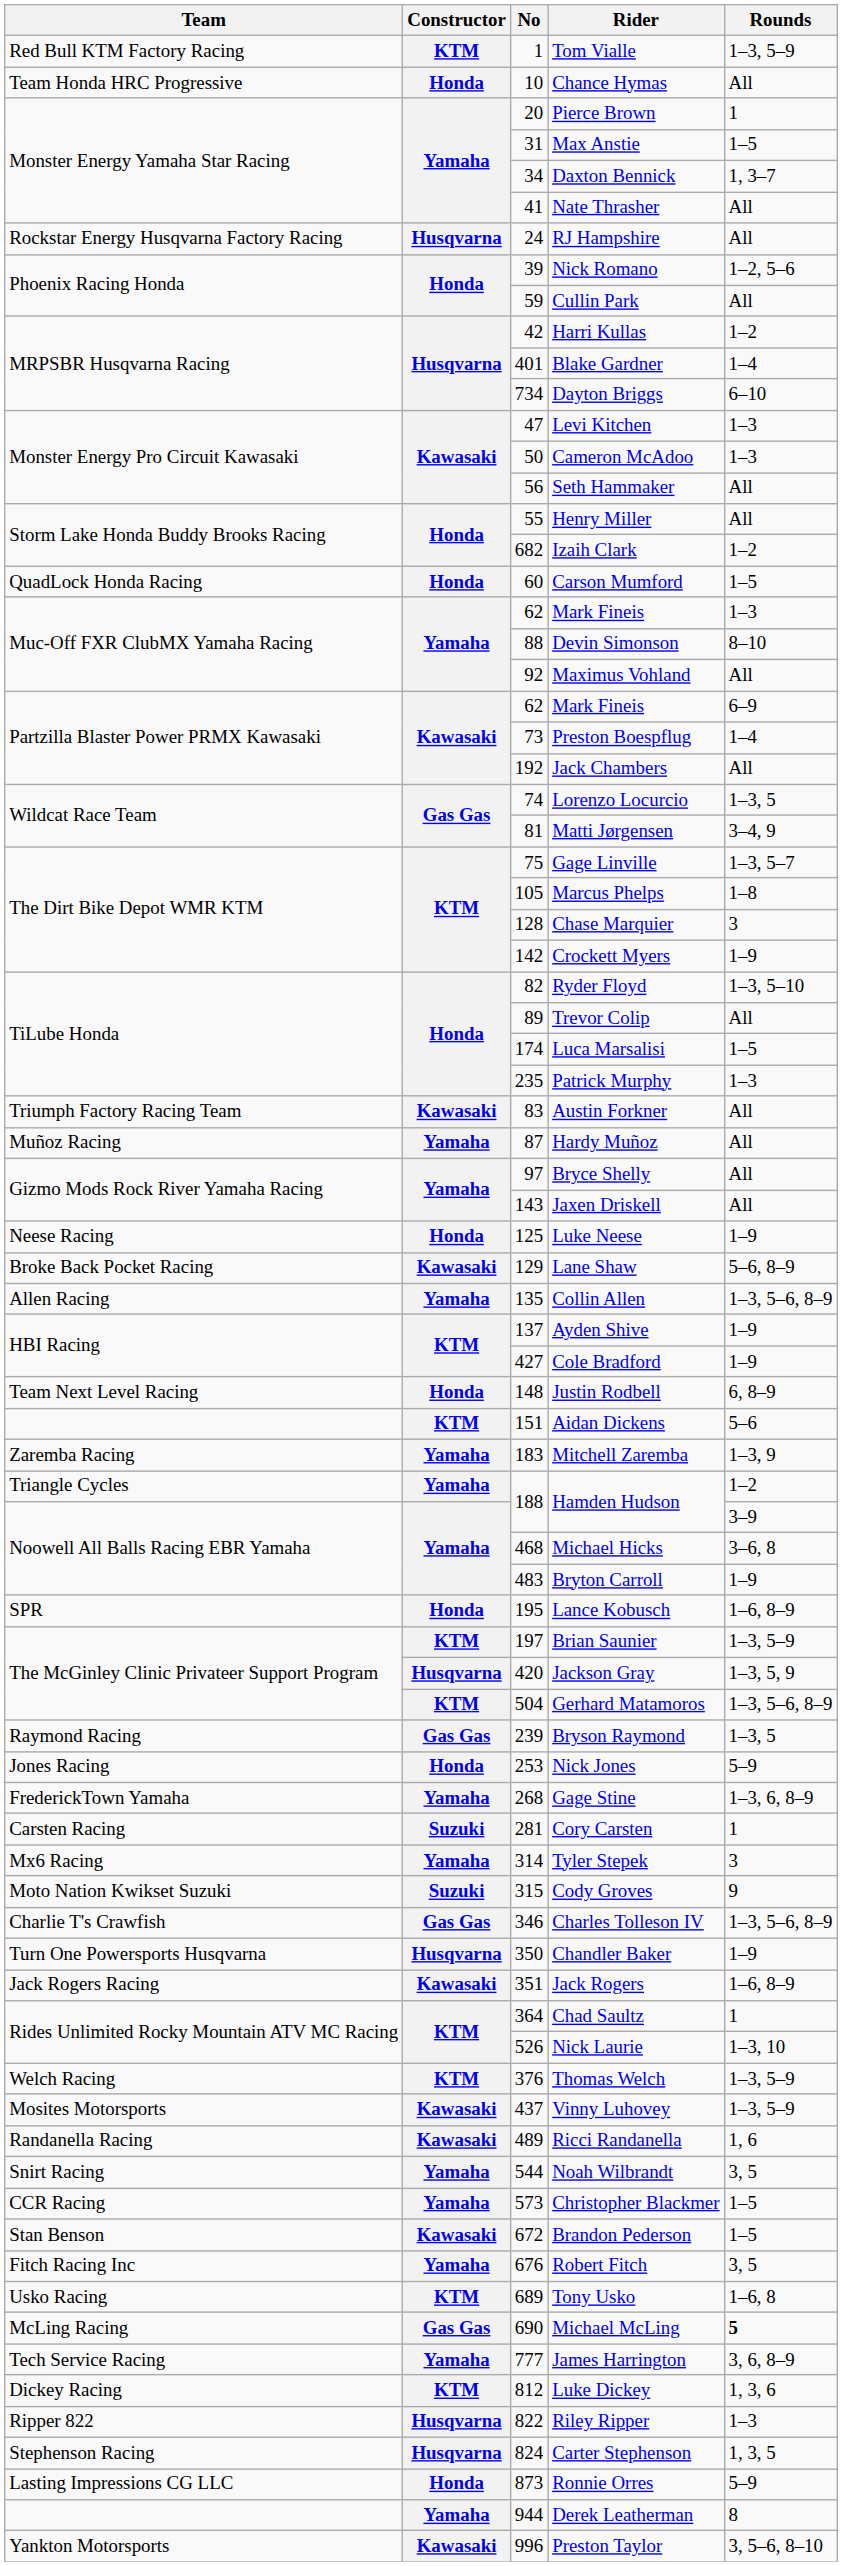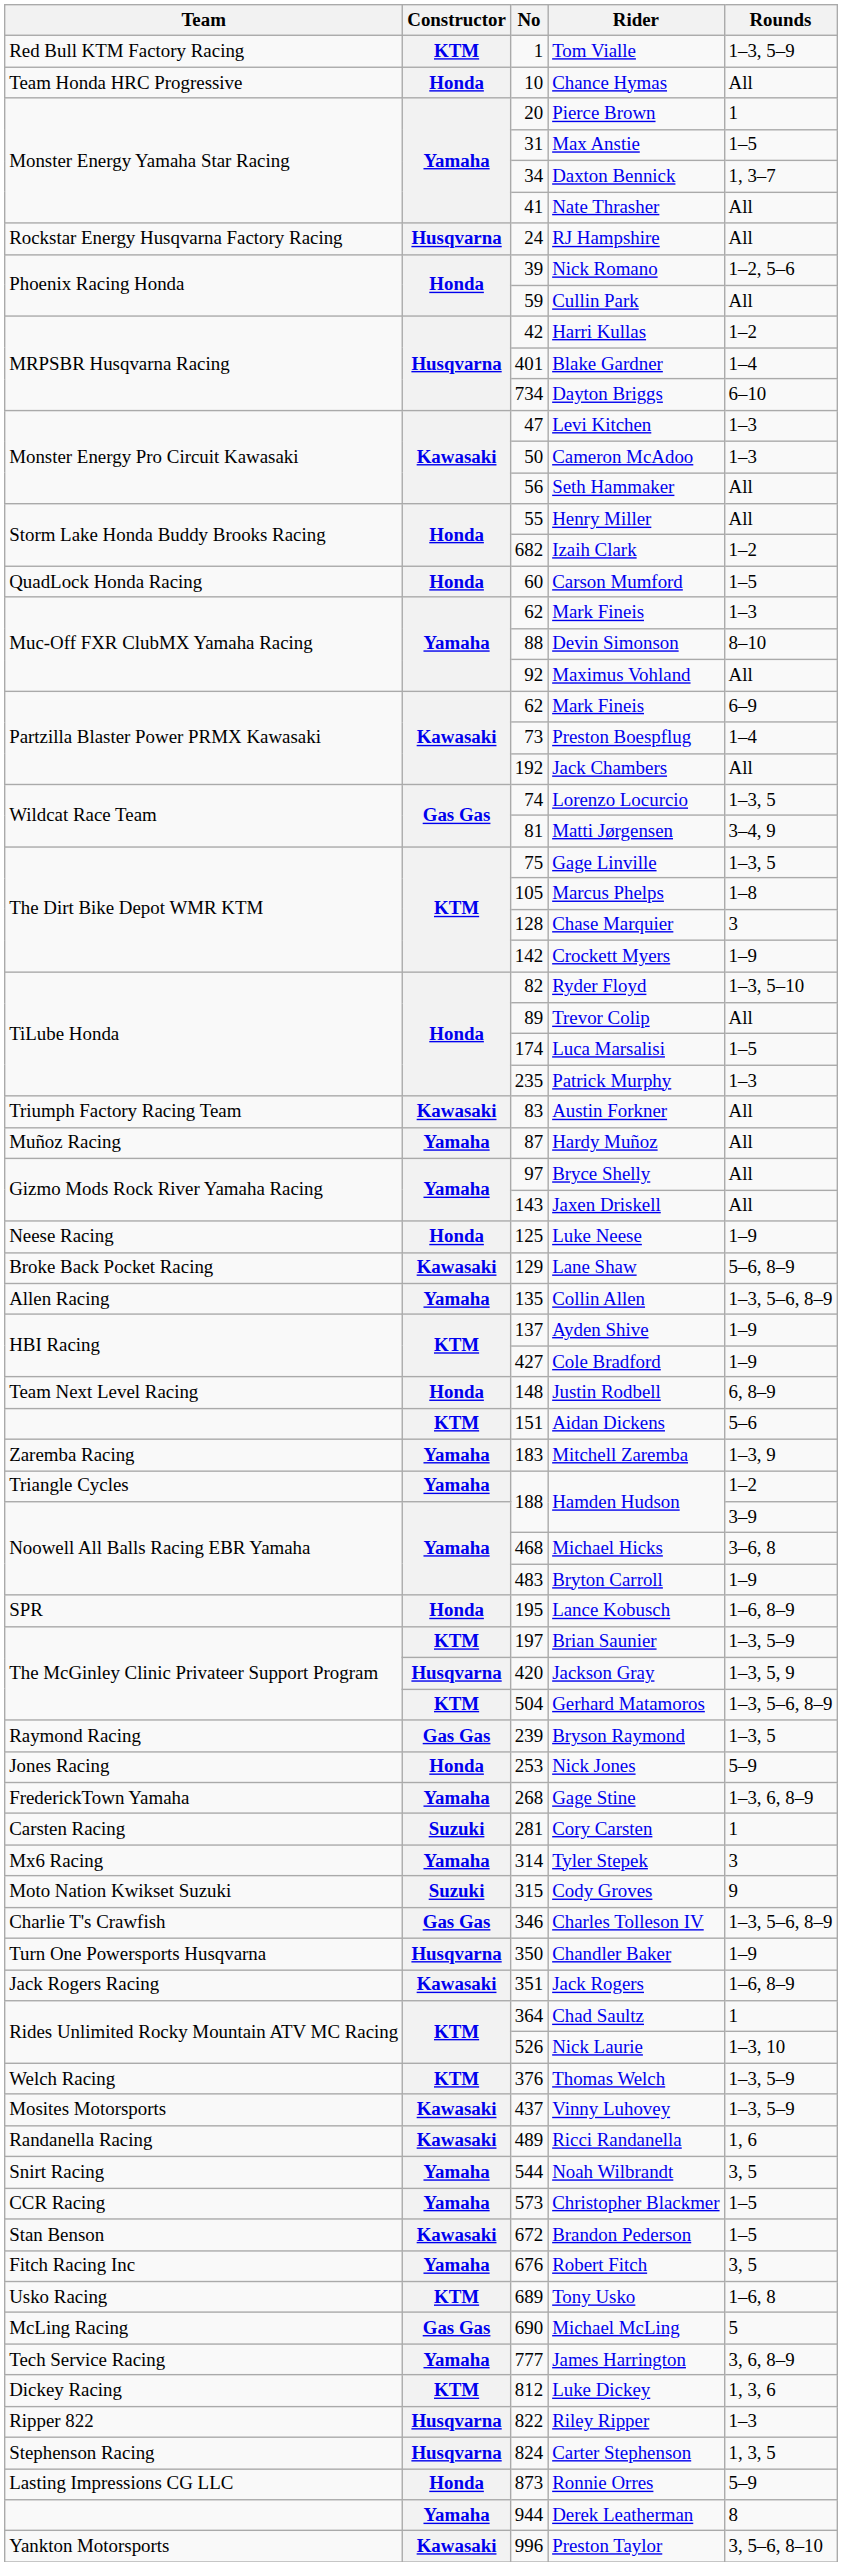 <table class="wikitable" style="font-size: 85%;">
 <tr>
 <th>Team</th>
 <th>Constructor</th>
 <th>No</th>
 <th>Rider</th>
 <th>Rounds</th>
 </tr>
 <tr>
 <td>Red Bull KTM Factory Racing</td>
 <th><a href='#'>KTM</a></th>
 <td align="right">1</td>
 <td> <a href='#'>Tom Vialle</a></td>
 <td>1–3, 5–9</td>
 </tr>
 <tr>
 <td>Team Honda HRC Progressive</td>
 <th><a href='#'>Honda</a></th>
 <td align="right">10</td>
 <td> <a href='#'>Chance Hymas</a></td>
 <td>All</td>
 </tr>
 <tr>
 <td rowspan=4>Monster Energy Yamaha Star Racing</td>
 <th rowspan=4><a href='#'>Yamaha</a></th>
 <td align="right">20</td>
 <td> <a href='#'>Pierce Brown</a></td>
 <td>1</td>
 </tr>
 <tr>
 <td align="right">31</td>
 <td> <a href='#'>Max Anstie</a></td>
 <td>1–5</td>
 </tr>
 <tr>
 <td align="right">34</td>
 <td> <a href='#'>Daxton Bennick</a></td>
 <td>1, 3–7</td>
 </tr>
 <tr>
 <td align="right">41</td>
 <td> <a href='#'>Nate Thrasher</a></td>
 <td>All</td>
 </tr>
 <tr>
 <td>Rockstar Energy Husqvarna Factory Racing</td>
 <th><a href='#'>Husqvarna</a></th>
 <td align="right">24</td>
 <td> <a href='#'>RJ Hampshire</a></td>
 <td>All</td>
 </tr>
 <tr>
 <td rowspan=2>Phoenix Racing Honda</td>
 <th rowspan=2><a href='#'>Honda</a></th>
 <td align="right">39</td>
 <td> <a href='#'>Nick Romano</a></td>
 <td>1–2, 5–6</td>
 </tr>
 <tr>
 <td align="right">59</td>
 <td> <a href='#'>Cullin Park</a></td>
 <td>All</td>
 </tr>
 <tr>
 <td rowspan=3>MRPSBR Husqvarna Racing</td>
 <th rowspan=3><a href='#'>Husqvarna</a></th>
 <td align="right">42</td>
 <td> <a href='#'>Harri Kullas</a></td>
 <td>1–2</td>
 </tr>
 <tr>
 <td align="right">401</td>
 <td> <a href='#'>Blake Gardner</a></td>
 <td>1–4</td>
 </tr>
 <tr>
 <td align="right">734</td>
 <td> <a href='#'>Dayton Briggs</a></td>
 <td>6–10</td>
 </tr>
 <tr>
 <td rowspan=3>Monster Energy Pro Circuit Kawasaki</td>
 <th rowspan=3><a href='#'>Kawasaki</a></th>
 <td align="right">47</td>
 <td> <a href='#'>Levi Kitchen</a></td>
 <td>1–3</td>
 </tr>
 <tr>
 <td align="right">50</td>
 <td> <a href='#'>Cameron McAdoo</a></td>
 <td>1–3</td>
 </tr>
 <tr>
 <td align="right">56</td>
 <td> <a href='#'>Seth Hammaker</a></td>
 <td>All</td>
 </tr>
 <tr>
 <td rowspan=2>Storm Lake Honda Buddy Brooks Racing</td>
 <th rowspan=2><a href='#'>Honda</a></th>
 <td align="right">55</td>
 <td> <a href='#'>Henry Miller</a></td>
 <td>All</td>
 </tr>
 <tr>
 <td align="right">682</td>
 <td> <a href='#'>Izaih Clark</a></td>
 <td>1–2</td>
 </tr>
 <tr>
 <td>QuadLock Honda Racing</td>
 <th><a href='#'>Honda</a></th>
 <td align="right">60</td>
 <td> <a href='#'>Carson Mumford</a></td>
 <td>1–5</td>
 </tr>
 <tr>
 <td rowspan=3>Muc-Off FXR ClubMX Yamaha Racing</td>
 <th rowspan=3><a href='#'>Yamaha</a></th>
 <td align="right">62</td>
 <td> <a href='#'>Mark Fineis</a></td>
 <td>1–3</td>
 </tr>
 <tr>
 <td align="right">88</td>
 <td> <a href='#'>Devin Simonson</a></td>
 <td>8–10</td>
 </tr>
 <tr>
 <td align="right">92</td>
 <td> <a href='#'>Maximus Vohland</a></td>
 <td>All</td>
 </tr>
 <tr>
 <td rowspan=3>Partzilla Blaster Power PRMX Kawasaki</td>
 <th rowspan=3><a href='#'>Kawasaki</a></th>
 <td align="right">62</td>
 <td> <a href='#'>Mark Fineis</a></td>
 <td>6–9</td>
 </tr>
 <tr>
 <td align="right">73</td>
 <td> <a href='#'>Preston Boespflug</a></td>
 <td>1–4</td>
 </tr>
 <tr>
 <td align="right">192</td>
 <td> <a href='#'>Jack Chambers</a></td>
 <td>All</td>
 </tr>
 <tr>
 <td rowspan=2>Wildcat Race Team</td>
 <th rowspan=2><a href='#'>Gas Gas</a></th>
 <td align="right">74</td>
 <td> <a href='#'>Lorenzo Locurcio</a></td>
 <td>1–3, 5</td>
 </tr>
 <tr>
 <td align="right">81</td>
 <td> <a href='#'>Matti Jørgensen</a></td>
 <td>3–4, 9</td>
 </tr>
 <tr>
 <td rowspan=4>The Dirt Bike Depot WMR KTM</td>
 <th rowspan=4><a href='#'>KTM</a></th>
 <td align="right">75</td>
 <td> <a href='#'>Gage Linville</a></td>
-<td>1–3, 5–7</td>
+<td>1–3, 5</td>
 </tr>
 <tr>
 <td align="right">105</td>
 <td> <a href='#'>Marcus Phelps</a></td>
 <td>1–8</td>
 </tr>
 <tr>
 <td align="right">128</td>
 <td> <a href='#'>Chase Marquier</a></td>
 <td>3</td>
 </tr>
 <tr>
 <td align="right">142</td>
 <td> <a href='#'>Crockett Myers</a></td>
 <td>1–9</td>
 </tr>
 <tr>
 <td rowspan=4>TiLube Honda</td>
 <th rowspan=4><a href='#'>Honda</a></th>
 <td align="right">82</td>
 <td> <a href='#'>Ryder Floyd</a></td>
 <td>1–3, 5–10</td>
 </tr>
 <tr>
 <td align="right">89</td>
 <td> <a href='#'>Trevor Colip</a></td>
 <td>All</td>
 </tr>
 <tr>
 <td align="right">174</td>
 <td> <a href='#'>Luca Marsalisi</a></td>
 <td>1–5</td>
 </tr>
 <tr>
 <td align="right">235</td>
 <td> <a href='#'>Patrick Murphy</a></td>
 <td>1–3</td>
 </tr>
 <tr>
 <td>Triumph Factory Racing Team</td>
 <th><a href='#'>Kawasaki</a></th>
 <td align="right">83</td>
 <td> <a href='#'>Austin Forkner</a></td>
 <td>All</td>
 </tr>
 <tr>
 <td>Muñoz Racing</td>
 <th><a href='#'>Yamaha</a></th>
 <td align="right">87</td>
 <td> <a href='#'>Hardy Muñoz</a></td>
 <td>All</td>
 </tr>
 <tr>
 <td rowspan=2>Gizmo Mods Rock River Yamaha Racing</td>
 <th rowspan=2><a href='#'>Yamaha</a></th>
 <td align="right">97</td>
 <td> <a href='#'>Bryce Shelly</a></td>
 <td>All</td>
 </tr>
 <tr>
 <td align="right">143</td>
 <td> <a href='#'>Jaxen Driskell</a></td>
 <td>All</td>
 </tr>
 <tr>
 <td>Neese Racing</td>
 <th><a href='#'>Honda</a></th>
 <td align="right">125</td>
 <td> <a href='#'>Luke Neese</a></td>
 <td>1–9</td>
 </tr>
 <tr>
 <td>Broke Back Pocket Racing</td>
 <th><a href='#'>Kawasaki</a></th>
 <td align="right">129</td>
 <td> <a href='#'>Lane Shaw</a></td>
 <td>5–6, 8–9</td>
 </tr>
 <tr>
 <td>Allen Racing</td>
 <th><a href='#'>Yamaha</a></th>
 <td align="right">135</td>
 <td> <a href='#'>Collin Allen</a></td>
 <td>1–3, 5–6, 8–9</td>
 </tr>
 <tr>
 <td rowspan=2>HBI Racing</td>
 <th rowspan=2><a href='#'>KTM</a></th>
 <td align="right">137</td>
 <td> <a href='#'>Ayden Shive</a></td>
 <td>1–9</td>
 </tr>
 <tr>
 <td align="right">427</td>
 <td> <a href='#'>Cole Bradford</a></td>
 <td>1–9</td>
 </tr>
 <tr>
 <td>Team Next Level Racing</td>
 <th><a href='#'>Honda</a></th>
 <td align="right">148</td>
 <td> <a href='#'>Justin Rodbell</a></td>
 <td>6, 8–9</td>
 </tr>
 <tr>
 <td></td>
 <th><a href='#'>KTM</a></th>
 <td align="right">151</td>
 <td> <a href='#'>Aidan Dickens</a></td>
 <td>5–6</td>
 </tr>
 <tr>
 <td>Zaremba Racing</td>
 <th><a href='#'>Yamaha</a></th>
 <td align="right">183</td>
 <td> <a href='#'>Mitchell Zaremba</a></td>
 <td>1–3, 9</td>
 </tr>
 <tr>
 <td>Triangle Cycles</td>
 <th><a href='#'>Yamaha</a></th>
 <td rowspan=2 align="right">188</td>
 <td rowspan=2> <a href='#'>Hamden Hudson</a></td>
 <td>1–2</td>
 </tr>
 <tr>
 <td rowspan=3>Noowell All Balls Racing EBR Yamaha</td>
 <th rowspan=3><a href='#'>Yamaha</a></th>
 <td>3–9</td>
 </tr>
 <tr>
 <td align="right">468</td>
 <td> <a href='#'>Michael Hicks</a></td>
 <td>3–6, 8</td>
 </tr>
 <tr>
 <td align="right">483</td>
 <td> <a href='#'>Bryton Carroll</a></td>
 <td>1–9</td>
 </tr>
 <tr>
 <td>SPR</td>
 <th><a href='#'>Honda</a></th>
 <td align="right">195</td>
 <td> <a href='#'>Lance Kobusch</a></td>
 <td>1–6, 8–9</td>
 </tr>
 <tr>
 <td rowspan=3>The McGinley Clinic Privateer Support Program</td>
 <th><a href='#'>KTM</a></th>
 <td align="right">197</td>
 <td> <a href='#'>Brian Saunier</a></td>
 <td>1–3, 5–9</td>
 </tr>
 <tr>
 <th><a href='#'>Husqvarna</a></th>
 <td align="right">420</td>
 <td> <a href='#'>Jackson Gray</a></td>
 <td>1–3, 5, 9</td>
 </tr>
 <tr>
 <th><a href='#'>KTM</a></th>
 <td align="right">504</td>
 <td> <a href='#'>Gerhard Matamoros</a></td>
 <td>1–3, 5–6, 8–9</td>
 </tr>
 <tr>
 <td>Raymond Racing</td>
 <th><a href='#'>Gas Gas</a></th>
 <td align="right">239</td>
 <td> <a href='#'>Bryson Raymond</a></td>
 <td>1–3, 5</td>
 </tr>
 <tr>
 <td>Jones Racing</td>
 <th><a href='#'>Honda</a></th>
 <td align="right">253</td>
 <td> <a href='#'>Nick Jones</a></td>
 <td>5–9</td>
 </tr>
 <tr>
 <td>FrederickTown Yamaha</td>
 <th><a href='#'>Yamaha</a></th>
 <td align="right">268</td>
 <td> <a href='#'>Gage Stine</a></td>
 <td>1–3, 6, 8–9</td>
 </tr>
 <tr>
 <td>Carsten Racing</td>
 <th><a href='#'>Suzuki</a></th>
 <td align="right">281</td>
 <td> <a href='#'>Cory Carsten</a></td>
 <td>1</td>
 </tr>
 <tr>
 <td>Mx6 Racing</td>
 <th><a href='#'>Yamaha</a></th>
 <td align="right">314</td>
 <td> <a href='#'>Tyler Stepek</a></td>
 <td>3</td>
 </tr>
 <tr>
 <td>Moto Nation Kwikset Suzuki</td>
 <th><a href='#'>Suzuki</a></th>
 <td align="right">315</td>
 <td> <a href='#'>Cody Groves</a></td>
 <td>9</td>
 </tr>
 <tr>
 <td>Charlie T's Crawfish</td>
 <th><a href='#'>Gas Gas</a></th>
 <td align="right">346</td>
 <td> <a href='#'>Charles Tolleson IV</a></td>
 <td>1–3, 5–6, 8–9</td>
 </tr>
 <tr>
 <td>Turn One Powersports Husqvarna</td>
 <th><a href='#'>Husqvarna</a></th>
 <td align="right">350</td>
 <td> <a href='#'>Chandler Baker</a></td>
 <td>1–9</td>
 </tr>
 <tr>
 <td>Jack Rogers Racing</td>
 <th><a href='#'>Kawasaki</a></th>
 <td align="right">351</td>
 <td> <a href='#'>Jack Rogers</a></td>
 <td>1–6, 8–9</td>
 </tr>
 <tr>
 <td rowspan=2>Rides Unlimited Rocky Mountain ATV MC Racing</td>
 <th rowspan=2><a href='#'>KTM</a></th>
 <td align="right">364</td>
 <td> <a href='#'>Chad Saultz</a></td>
 <td>1</td>
 </tr>
 <tr>
 <td align="right">526</td>
 <td> <a href='#'>Nick Laurie</a></td>
 <td>1–3, 10</td>
 </tr>
 <tr>
 <td>Welch Racing</td>
 <th><a href='#'>KTM</a></th>
 <td align="right">376</td>
 <td> <a href='#'>Thomas Welch</a></td>
 <td>1–3, 5–9</td>
 </tr>
 <tr>
 <td>Mosites Motorsports</td>
 <th><a href='#'>Kawasaki</a></th>
 <td align="right">437</td>
 <td> <a href='#'>Vinny Luhovey</a></td>
 <td>1–3, 5–9</td>
 </tr>
 <tr>
 <td>Randanella Racing</td>
 <th><a href='#'>Kawasaki</a></th>
 <td align="right">489</td>
 <td> <a href='#'>Ricci Randanella</a></td>
 <td>1, 6</td>
 </tr>
 <tr>
 <td>Snirt Racing</td>
 <th><a href='#'>Yamaha</a></th>
 <td align="right">544</td>
 <td> <a href='#'>Noah Wilbrandt</a></td>
 <td>3, 5</td>
 </tr>
 <tr>
 <td>CCR Racing</td>
 <th><a href='#'>Yamaha</a></th>
 <td align="right">573</td>
 <td> <a href='#'>Christopher Blackmer</a></td>
 <td>1–5</td>
 </tr>
 <tr>
 <td>Stan Benson</td>
 <th><a href='#'>Kawasaki</a></th>
 <td align="right">672</td>
 <td> <a href='#'>Brandon Pederson</a></td>
 <td>1–5</td>
 </tr>
 <tr>
 <td>Fitch Racing Inc</td>
 <th><a href='#'>Yamaha</a></th>
 <td align="right">676</td>
 <td> <a href='#'>Robert Fitch</a></td>
 <td>3, 5</td>
 </tr>
 <tr>
 <td>Usko Racing</td>
 <th><a href='#'>KTM</a></th>
 <td align="right">689</td>
 <td> <a href='#'>Tony Usko</a></td>
 <td>1–6, 8</td>
 </tr>
 <tr>
 <td>McLing Racing</td>
 <th><a href='#'>Gas Gas</a></th>
 <td align="right">690</td>
 <td> <a href='#'>Michael McLing</a></td>
-<td><strong>5</strong></td>
+<td>5</td>
 </tr>
 <tr>
 <td>Tech Service Racing</td>
 <th><a href='#'>Yamaha</a></th>
 <td align="right">777</td>
 <td> <a href='#'>James Harrington</a></td>
 <td>3, 6, 8–9</td>
 </tr>
 <tr>
 <td>Dickey Racing</td>
 <th><a href='#'>KTM</a></th>
 <td align="right">812</td>
 <td> <a href='#'>Luke Dickey</a></td>
 <td>1, 3, 6</td>
 </tr>
 <tr>
 <td>Ripper 822</td>
 <th><a href='#'>Husqvarna</a></th>
 <td align="right">822</td>
 <td> <a href='#'>Riley Ripper</a></td>
 <td>1–3</td>
 </tr>
 <tr>
 <td>Stephenson Racing</td>
 <th><a href='#'>Husqvarna</a></th>
 <td align="right">824</td>
 <td> <a href='#'>Carter Stephenson</a></td>
 <td>1, 3, 5</td>
 </tr>
 <tr>
 <td>Lasting Impressions CG LLC</td>
 <th><a href='#'>Honda</a></th>
 <td align="right">873</td>
 <td> <a href='#'>Ronnie Orres</a></td>
 <td>5–9</td>
 </tr>
 <tr>
 <td></td>
 <th><a href='#'>Yamaha</a></th>
 <td align="right">944</td>
 <td> <a href='#'>Derek Leatherman</a></td>
 <td>8</td>
 </tr>
 <tr>
 <td>Yankton Motorsports</td>
 <th><a href='#'>Kawasaki</a></th>
 <td align="right">996</td>
 <td> <a href='#'>Preston Taylor</a></td>
 <td>3, 5–6, 8–10</td>
 </tr>
 <tr>
 </tr>
 </table>
